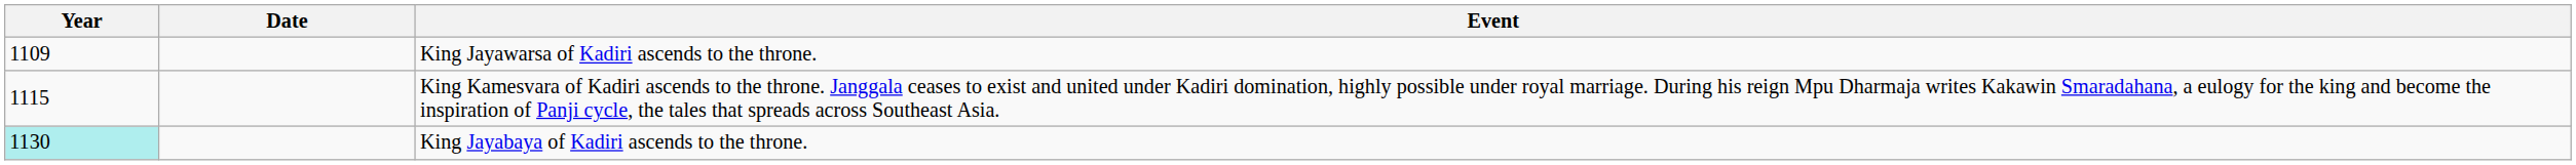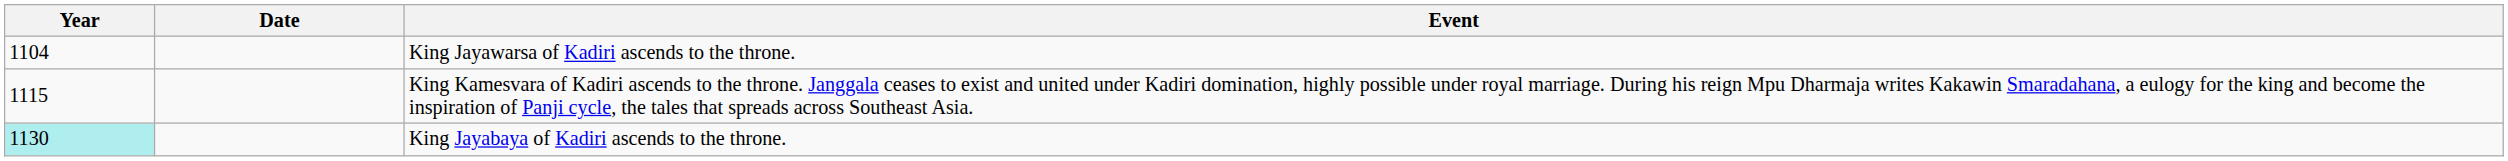 <table class="wikitable" width="100%">
 <tr>
 <th style="width:6%">Year</th>
 <th style="width:10%">Date</th>
 <th>Event</th>
 </tr>
 <tr>
-<td>1109</td>
+<td>1104</td>
 <td></td>
 <td>King Jayawarsa of <a href='#'>Kadiri</a> ascends to the throne.</td>
 </tr>
 <tr>
 <td>1115</td>
 <td></td>
 <td>King Kamesvara of Kadiri ascends to the throne. <a href='#'>Janggala</a> ceases to exist and united under Kadiri domination, highly possible under royal marriage. During his reign Mpu Dharmaja writes Kakawin <a href='#'>Smaradahana</a>, a eulogy for the king and become the inspiration of <a href='#'>Panji cycle</a>, the tales that spreads across Southeast Asia.</td>
 </tr>
 <tr>
 <td style="background: paleturquoise;">1130</td>
 <td></td>
 <td>King <a href='#'>Jayabaya</a> of <a href='#'>Kadiri</a> ascends to the throne.</td>
 </tr>
 </table>
